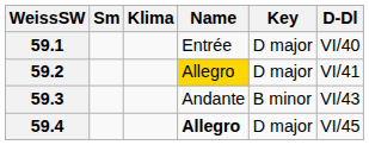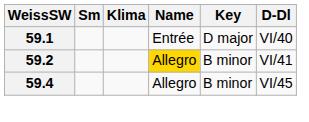 <table border="1" class="wikitable sortable">
 <tr>
 <th data-sort-type="number">WeissSW</th>
 <th>Sm</th>
 <th>Klima</th>
 <th class="unsortable">Name</th>
 <th class="unsortable">Key</th>
 <th>D-Dl</th>
 </tr>
 <tr>
 <th data-sort-value="1">59.1</th>
 <td></td>
 <td></td>
 <td>Entrée</td>
 <td>D major</td>
 <td>VI/40</td>
 </tr>
 <tr>
 <th data-sort-value="2">59.2</th>
 <td></td>
 <td></td>
 <td style="background: gold;">Allegro</td>
-<td>D major</td>
+<td>B minor</td>
 <td>VI/41</td>
-</tr>
-<tr>
-<th data-sort-value="3">59.3</th>
-<td></td>
-<td></td>
-<td>Andante</td>
-<td>B minor</td>
-<td>VI/43</td>
 </tr>
 <tr>
 <th data-sort-value="4">59.4</th>
 <td></td>
 <td></td>
-<td><strong>Allegro</strong></td>
-<td>D major</td>
+<td>Allegro</td>
+<td>B minor</td>
 <td>VI/45</td>
 </tr>
 </table>
